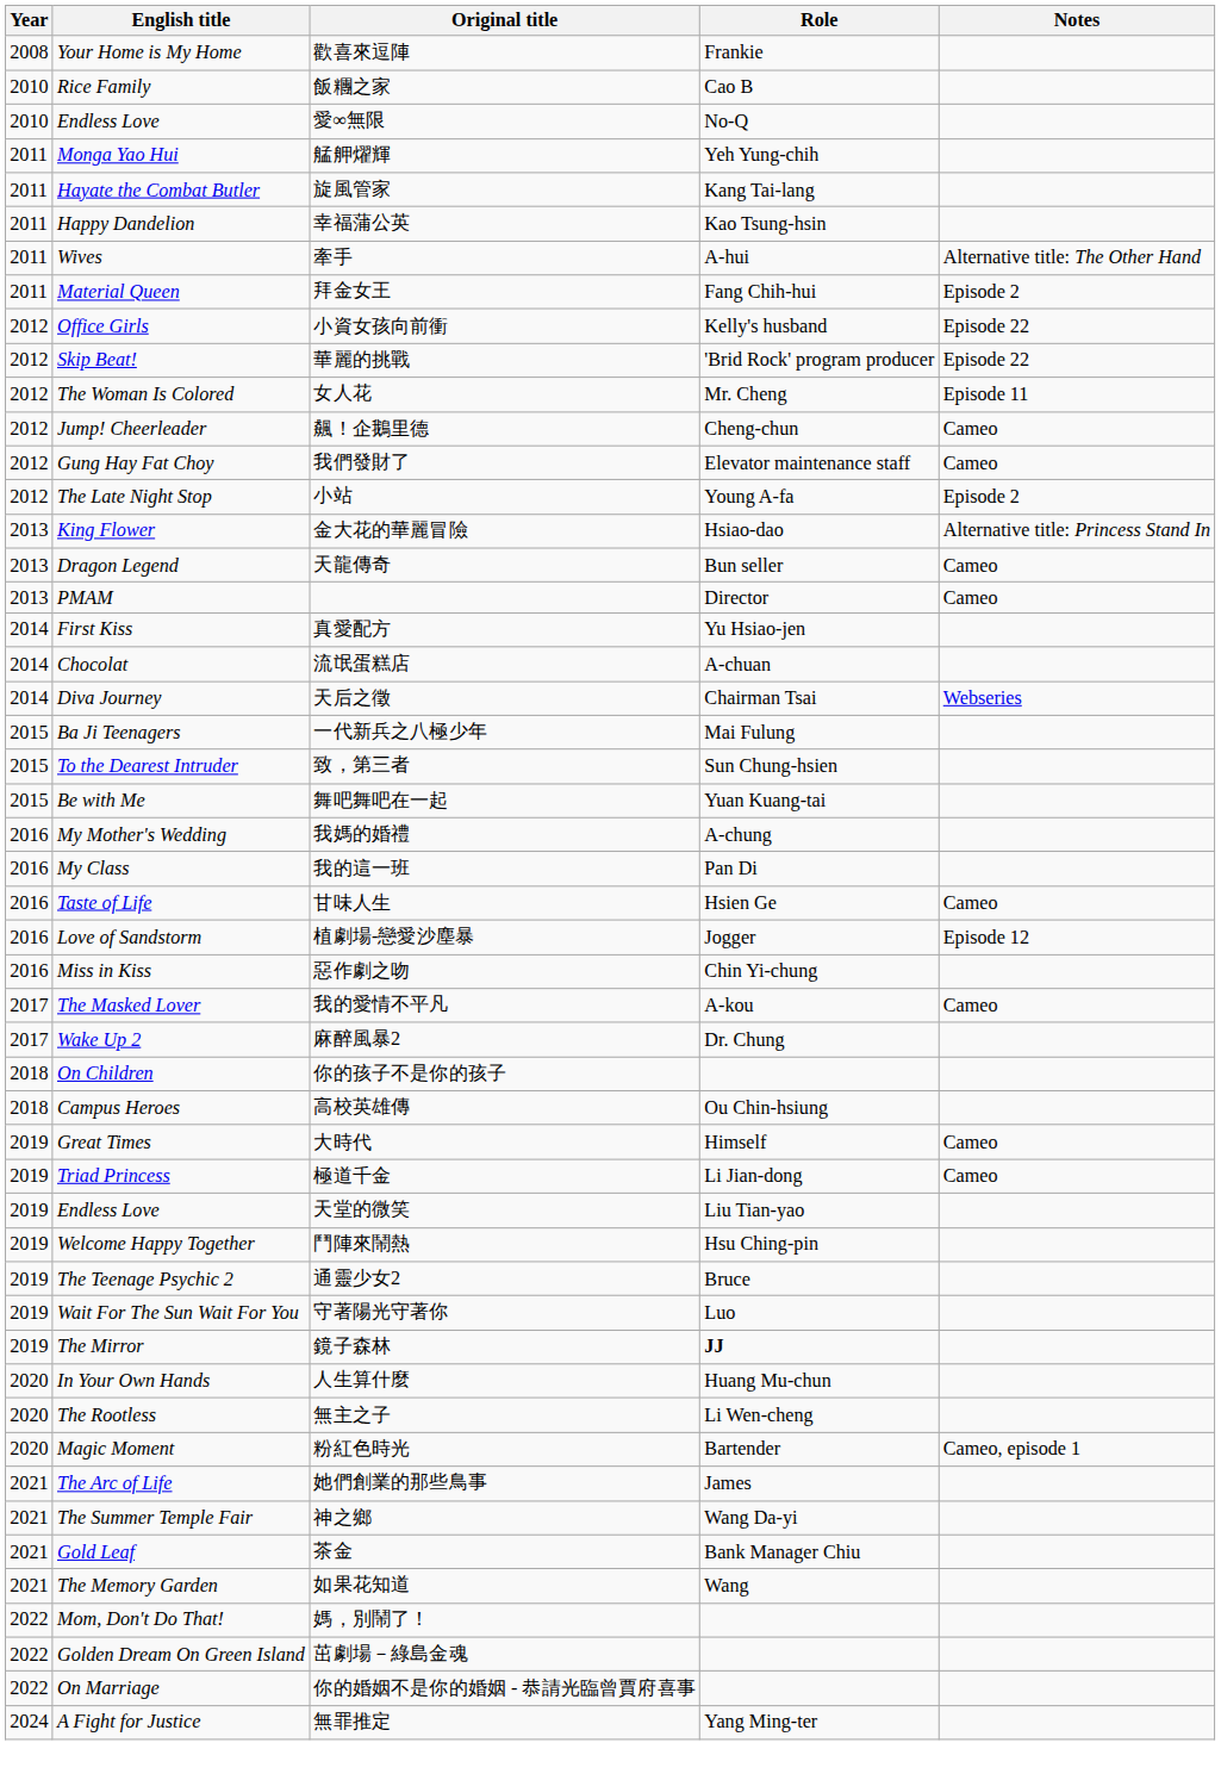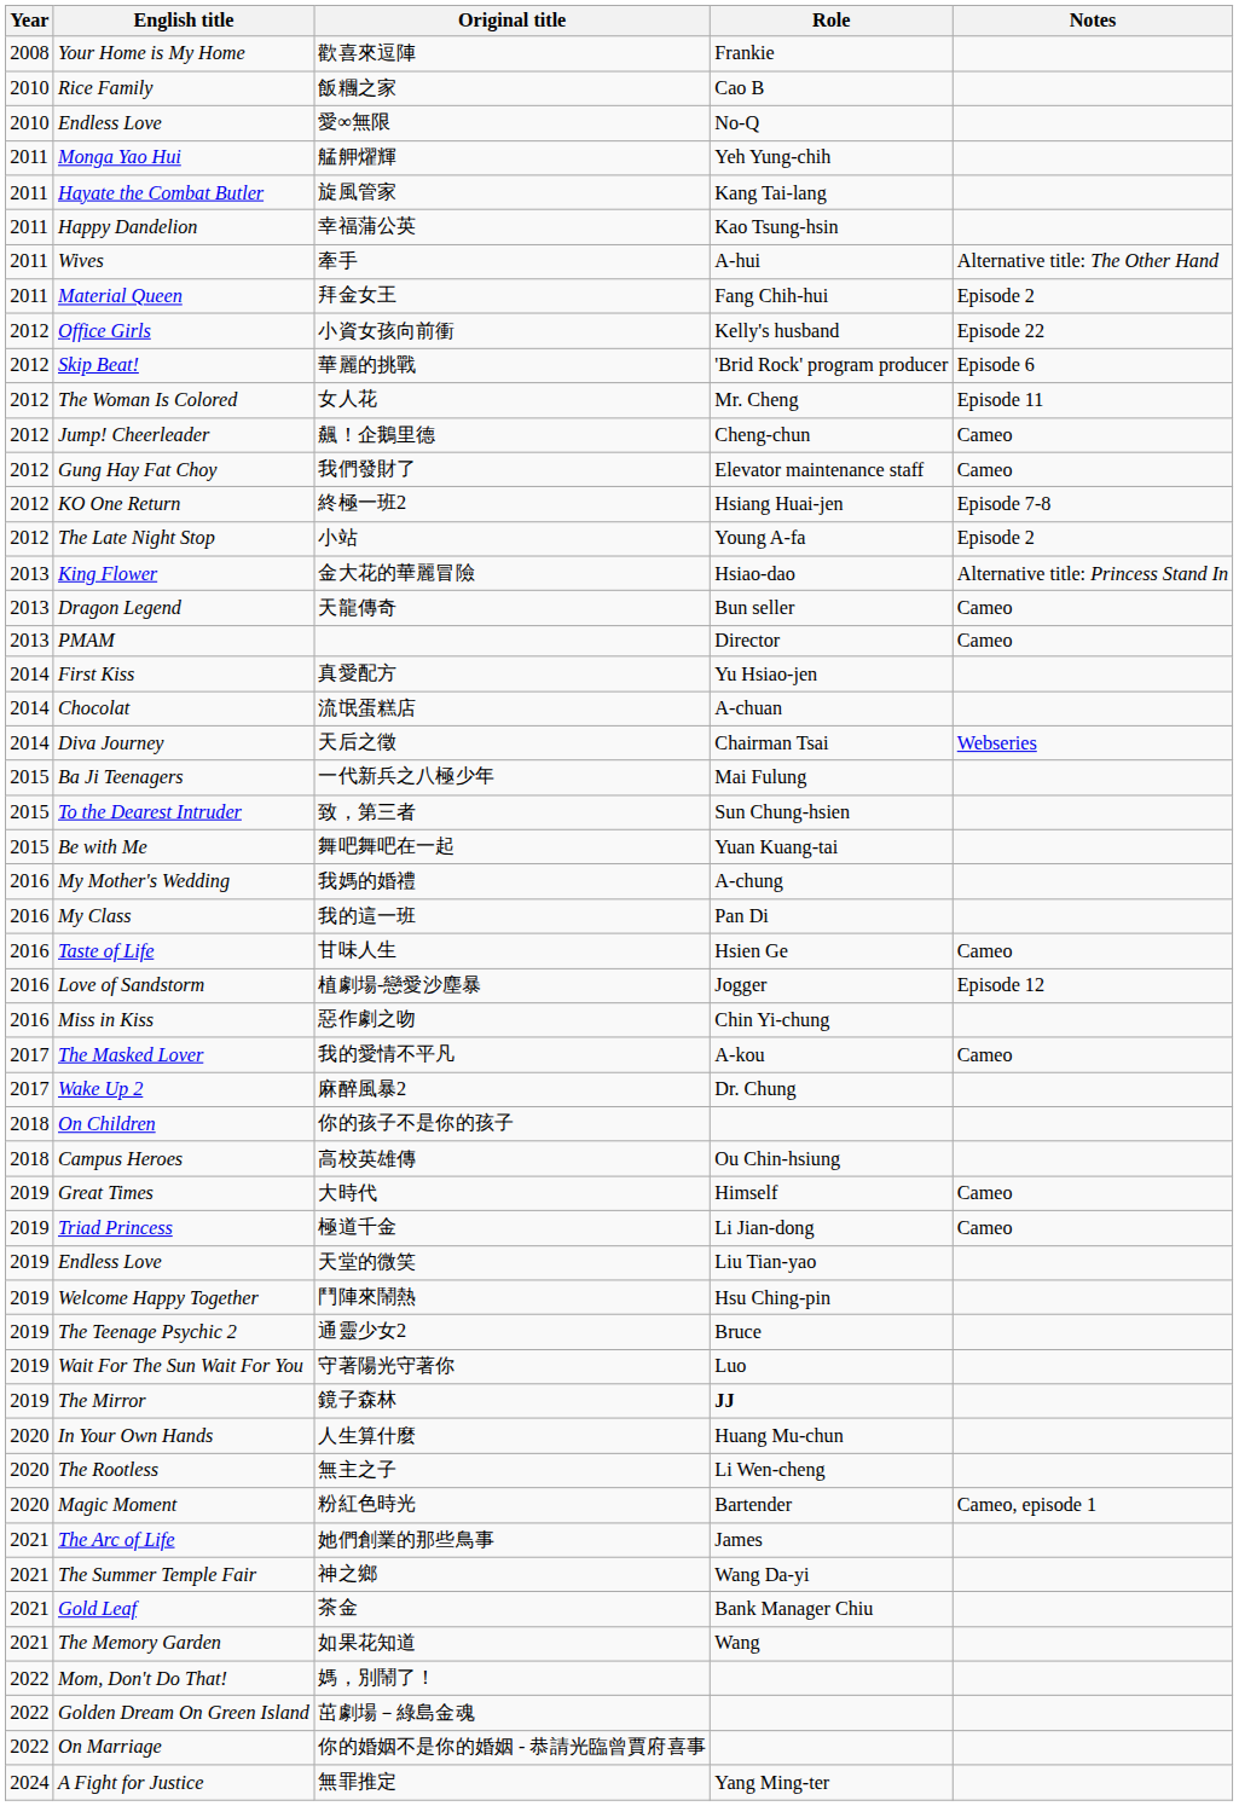 <table class="wikitable sortable">
 <tr>
 <th>Year</th>
 <th>English title</th>
 <th>Original title</th>
 <th>Role</th>
 <th class="unsortable">Notes</th>
 </tr>
 <tr>
 <td>2008</td>
 <td><em>Your Home is My Home</em></td>
 <td>歡喜來逗陣</td>
 <td>Frankie</td>
 <td></td>
 </tr>
 <tr>
 <td>2010</td>
 <td><em>Rice Family</em></td>
 <td>飯糰之家</td>
 <td>Cao B</td>
 <td></td>
 </tr>
 <tr>
 <td>2010</td>
 <td><em>Endless Love</em></td>
 <td>愛∞無限</td>
 <td>No-Q</td>
 <td></td>
 </tr>
 <tr>
 <td>2011</td>
 <td><em><a href='#'>Monga Yao Hui</a></em></td>
 <td>艋舺燿輝</td>
 <td>Yeh Yung-chih</td>
 <td></td>
 </tr>
 <tr>
 <td>2011</td>
 <td><em><a href='#'>Hayate the Combat Butler</a></em></td>
 <td>旋風管家</td>
 <td>Kang Tai-lang</td>
 <td></td>
 </tr>
 <tr>
 <td>2011</td>
 <td><em>Happy Dandelion</em></td>
 <td>幸福蒲公英</td>
 <td>Kao Tsung-hsin</td>
 <td></td>
 </tr>
 <tr>
 <td>2011</td>
 <td><em>Wives</em></td>
 <td>牽手</td>
 <td>A-hui</td>
 <td>Alternative title: <em>The Other Hand</em></td>
 </tr>
 <tr>
 <td>2011</td>
 <td><em><a href='#'>Material Queen</a></em></td>
 <td>拜金女王</td>
 <td>Fang Chih-hui</td>
 <td>Episode 2</td>
 </tr>
 <tr>
 <td>2012</td>
 <td><em><a href='#'>Office Girls</a></em></td>
 <td>小資女孩向前衝</td>
 <td>Kelly's husband</td>
 <td>Episode 22</td>
 </tr>
 <tr>
 <td>2012</td>
 <td><em><a href='#'>Skip Beat!</a></em></td>
 <td>華麗的挑戰</td>
 <td>'Brid Rock' program producer</td>
-<td>Episode 22</td>
+<td>Episode 6</td>
 </tr>
 <tr>
 <td>2012</td>
 <td><em>The Woman Is Colored</em></td>
 <td>女人花</td>
 <td>Mr. Cheng</td>
 <td>Episode 11</td>
 </tr>
 <tr>
 <td>2012</td>
 <td><em>Jump! Cheerleader</em></td>
 <td>飆！企鵝里德</td>
 <td>Cheng-chun</td>
 <td>Cameo</td>
 </tr>
 <tr>
 <td>2012</td>
 <td><em>Gung Hay Fat Choy</em></td>
 <td>我們發財了</td>
 <td>Elevator maintenance staff</td>
 <td>Cameo</td>
+</tr>
+<tr>
+<td>2012</td>
+<td><em>KO One Return</em></td>
+<td>終極一班2</td>
+<td>Hsiang Huai-jen</td>
+<td>Episode 7-8</td>
 </tr>
 <tr>
 <td>2012</td>
 <td><em>The Late Night Stop</em></td>
 <td>小站</td>
 <td>Young A-fa</td>
 <td>Episode 2</td>
 </tr>
 <tr>
 <td>2013</td>
 <td><em><a href='#'>King Flower</a></em></td>
 <td>金大花的華麗冒險</td>
 <td>Hsiao-dao</td>
 <td>Alternative title: <em>Princess Stand In</em></td>
 </tr>
 <tr>
 <td>2013</td>
 <td><em>Dragon Legend</em></td>
 <td>天龍傳奇</td>
 <td>Bun seller</td>
 <td>Cameo</td>
 </tr>
 <tr>
 <td>2013</td>
 <td><em>PMAM</em></td>
 <td></td>
 <td>Director</td>
 <td>Cameo</td>
 </tr>
 <tr>
 <td>2014</td>
 <td><em>First Kiss</em></td>
 <td>真愛配方</td>
 <td>Yu Hsiao-jen</td>
 <td></td>
 </tr>
 <tr>
 <td>2014</td>
 <td><em>Chocolat</em></td>
 <td>流氓蛋糕店</td>
 <td>A-chuan</td>
 <td></td>
 </tr>
 <tr>
 <td>2014</td>
 <td><em>Diva Journey</em></td>
 <td>天后之徵</td>
 <td>Chairman Tsai</td>
 <td><a href='#'>Webseries</a></td>
 </tr>
 <tr>
 <td>2015</td>
 <td><em>Ba Ji Teenagers</em></td>
 <td>一代新兵之八極少年</td>
 <td>Mai Fulung</td>
 <td></td>
 </tr>
 <tr>
 <td>2015</td>
 <td><em><a href='#'>To the Dearest Intruder</a></em></td>
 <td>致，第三者</td>
 <td>Sun Chung-hsien</td>
 <td></td>
 </tr>
 <tr>
 <td>2015</td>
 <td><em>Be with Me</em></td>
 <td>舞吧舞吧在一起</td>
 <td>Yuan Kuang-tai</td>
 <td></td>
 </tr>
 <tr>
 <td>2016</td>
 <td><em>My Mother's Wedding</em></td>
 <td>我媽的婚禮</td>
 <td>A-chung</td>
 <td></td>
 </tr>
 <tr>
 <td>2016</td>
 <td><em>My Class</em></td>
 <td>我的這一班</td>
 <td>Pan Di</td>
 <td></td>
 </tr>
 <tr>
 <td>2016</td>
 <td><em><a href='#'>Taste of Life</a></em></td>
 <td>甘味人生</td>
 <td>Hsien Ge</td>
 <td>Cameo</td>
 </tr>
 <tr>
 <td>2016</td>
 <td><em>Love of Sandstorm</em></td>
 <td>植劇場-戀愛沙塵暴</td>
 <td>Jogger</td>
 <td>Episode 12</td>
 </tr>
 <tr>
 <td>2016</td>
 <td><em>Miss in Kiss</em></td>
 <td>惡作劇之吻</td>
 <td>Chin Yi-chung</td>
 <td></td>
 </tr>
 <tr>
 <td>2017</td>
 <td><em><a href='#'>The Masked Lover</a></em></td>
 <td>我的愛情不平凡</td>
 <td>A-kou</td>
 <td>Cameo</td>
 </tr>
 <tr>
 <td>2017</td>
 <td><em><a href='#'>Wake Up 2</a></em></td>
 <td>麻醉風暴2</td>
 <td>Dr. Chung</td>
 <td></td>
 </tr>
 <tr>
 <td>2018</td>
 <td><em><a href='#'>On Children</a></em></td>
 <td>你的孩子不是你的孩子</td>
 <td></td>
 <td></td>
 </tr>
 <tr>
 <td>2018</td>
 <td><em>Campus Heroes</em></td>
 <td>高校英雄傳</td>
 <td>Ou Chin-hsiung</td>
 <td></td>
 </tr>
 <tr>
 <td>2019</td>
 <td><em>Great Times</em></td>
 <td>大時代</td>
 <td>Himself</td>
 <td>Cameo</td>
 </tr>
 <tr>
 <td>2019</td>
 <td><em><a href='#'>Triad Princess</a></em></td>
 <td>極道千金</td>
 <td>Li Jian-dong</td>
 <td>Cameo</td>
 </tr>
 <tr>
 <td>2019</td>
 <td><em>Endless Love</em></td>
 <td>天堂的微笑</td>
 <td>Liu Tian-yao</td>
 <td></td>
 </tr>
 <tr>
 <td>2019</td>
 <td><em>Welcome Happy Together</em></td>
 <td>鬥陣來鬧熱</td>
 <td>Hsu Ching-pin</td>
 <td></td>
 </tr>
 <tr>
 <td>2019</td>
 <td><em>The Teenage Psychic 2</em></td>
 <td>通靈少女2</td>
 <td>Bruce</td>
 <td></td>
 </tr>
 <tr>
 <td>2019</td>
 <td><em>Wait For The Sun Wait For You</em></td>
 <td>守著陽光守著你</td>
 <td>Luo</td>
 <td></td>
 </tr>
 <tr>
 <td>2019</td>
 <td><em>The Mirror</em></td>
 <td>鏡子森林</td>
 <td><strong>JJ</strong></td>
 <td></td>
 </tr>
 <tr>
 <td>2020</td>
 <td><em>In Your Own Hands</em></td>
 <td>人生算什麼</td>
 <td>Huang Mu-chun</td>
 <td></td>
 </tr>
 <tr>
 <td>2020</td>
 <td><em>The Rootless</em></td>
 <td>無主之子</td>
 <td>Li Wen-cheng</td>
 <td></td>
 </tr>
 <tr>
 <td>2020</td>
 <td><em>Magic Moment</em></td>
 <td>粉紅色時光</td>
 <td>Bartender</td>
 <td>Cameo, episode 1</td>
 </tr>
 <tr>
 <td>2021</td>
 <td><em><a href='#'>The Arc of Life</a></em></td>
 <td>她們創業的那些鳥事</td>
 <td>James</td>
 <td></td>
 </tr>
 <tr>
 <td>2021</td>
 <td><em>The Summer Temple Fair</em></td>
 <td>神之鄉</td>
 <td>Wang Da-yi</td>
 <td></td>
 </tr>
 <tr>
 <td>2021</td>
 <td><em><a href='#'>Gold Leaf</a></em></td>
 <td>茶金</td>
 <td>Bank Manager Chiu</td>
 <td></td>
 </tr>
 <tr>
 <td>2021</td>
 <td><em>The Memory Garden</em></td>
 <td>如果花知道</td>
 <td>Wang</td>
 <td></td>
 </tr>
 <tr>
 <td>2022</td>
 <td><em>Mom, Don't Do That!</em></td>
 <td>媽，別鬧了！</td>
 <td></td>
 <td></td>
 </tr>
 <tr>
 <td>2022</td>
 <td><em>Golden Dream On Green Island</em></td>
 <td>茁劇場－綠島金魂</td>
 <td></td>
 <td></td>
 </tr>
 <tr>
 <td>2022</td>
 <td><em>On Marriage</em></td>
 <td>你的婚姻不是你的婚姻 - 恭請光臨曾賈府喜事</td>
 <td></td>
 <td></td>
 </tr>
 <tr>
 <td>2024</td>
 <td><em>A Fight for Justice</em></td>
 <td>無罪推定</td>
 <td>Yang Ming-ter</td>
 <td></td>
 </tr>
 </table>
